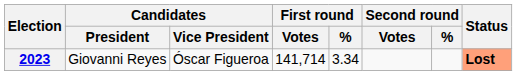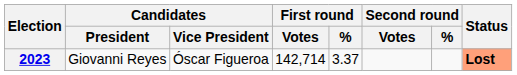 <table class="wikitable" style="text-align:left;">
 <tr>
 <th rowspan=2>Election</th>
 <th colspan=2>Candidates</th>
 <th colspan=2>First round</th>
 <th colspan=2>Second round</th>
 <th rowspan=2>Status</th>
 </tr>
 <tr>
 <th>President</th>
 <th>Vice President</th>
 <th>Votes</th>
 <th>%</th>
 <th>Votes</th>
 <th>%</th>
 </tr>
 <tr>
 <th><a href='#'>2023</a></th>
 <td>Giovanni Reyes</td>
 <td>Óscar Figueroa</td>
-<td>141,714</td>
-<td>3.34</td>
+<td>142,714</td>
+<td>3.37</td>
 <td></td>
 <td></td>
 <td style="background: lightsalmon;"><strong>Lost</strong> </td>
 </tr>
 </table>
